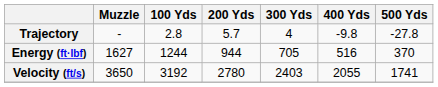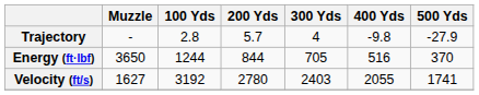 <table class="wikitable" style="font-size:95%; text-align:center; width:60%;">
 <tr>
 <th></th>
 <th>Muzzle</th>
 <th>100 Yds</th>
 <th>200 Yds</th>
 <th>300 Yds</th>
 <th>400 Yds</th>
 <th>500 Yds</th>
 </tr>
 <tr>
 <th>Trajectory</th>
 <td>-</td>
 <td>2.8</td>
 <td>5.7</td>
 <td>4</td>
 <td>-9.8</td>
-<td>-27.8</td>
+<td>-27.9</td>
 </tr>
 <tr>
 <th>Energy <small>(<a href='#'>ft·lbf</a>)</small></th>
-<td>1627</td>
+<td>3650</td>
 <td>1244</td>
-<td>944</td>
+<td>844</td>
 <td>705</td>
 <td>516</td>
 <td>370</td>
 </tr>
 <tr>
 <th>Velocity <small>(<a href='#'>ft/s</a>)</small></th>
-<td>3650</td>
+<td>1627</td>
 <td>3192</td>
 <td>2780</td>
 <td>2403</td>
 <td>2055</td>
 <td>1741</td>
 </tr>
 <tr>
 </tr>
 </table>
